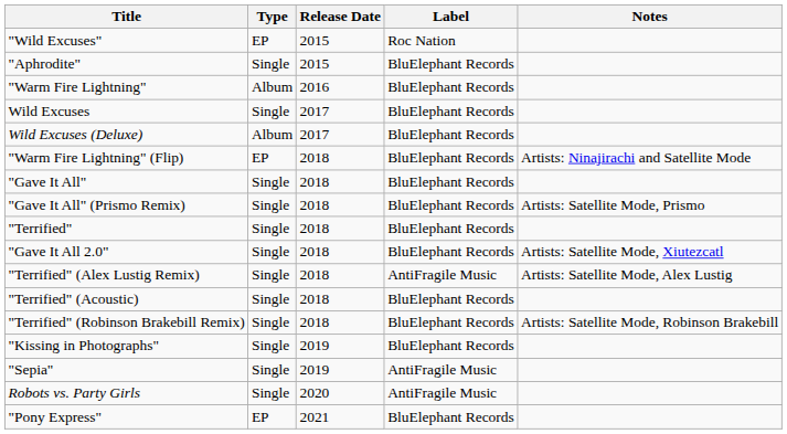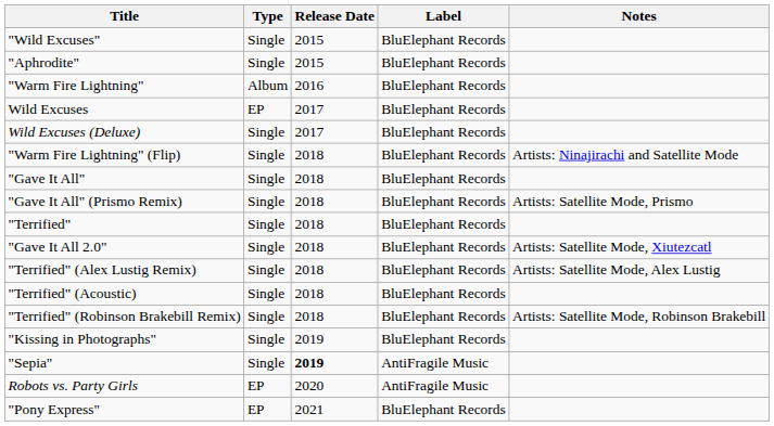 <table class="wikitable">
 <tr>
 <th>Title</th>
 <th>Type</th>
 <th>Release Date</th>
 <th>Label</th>
 <th>Notes</th>
 </tr>
 <tr>
 <td>"Wild Excuses"</td>
-<td>EP</td>
+<td>Single</td>
 <td>2015</td>
-<td>Roc Nation</td>
+<td>BluElephant Records</td>
 <td></td>
 </tr>
 <tr>
 <td>"Aphrodite"</td>
 <td>Single</td>
 <td>2015</td>
 <td>BluElephant Records</td>
 <td></td>
 </tr>
 <tr>
 <td>"Warm Fire Lightning"</td>
 <td>Album</td>
 <td>2016</td>
 <td>BluElephant Records</td>
 <td></td>
 </tr>
 <tr>
 <td>Wild Excuses</td>
+<td>EP</td>
+<td>2017</td>
+<td>BluElephant Records</td>
+<td></td>
+</tr>
+<tr>
+<td><em>Wild Excuses (Deluxe)</em></td>
 <td>Single</td>
 <td>2017</td>
 <td>BluElephant Records</td>
 <td></td>
 </tr>
 <tr>
-<td><em>Wild Excuses (Deluxe)</em></td>
-<td>Album</td>
-<td>2017</td>
-<td>BluElephant Records</td>
-<td></td>
-</tr>
-<tr>
 <td>"Warm Fire Lightning" (Flip)</td>
-<td>EP</td>
+<td>Single</td>
 <td>2018</td>
 <td>BluElephant Records</td>
 <td>Artists: <a href='#'>Ninajirachi</a> and Satellite Mode</td>
 </tr>
 <tr>
 <td>"Gave It All"</td>
 <td>Single</td>
 <td>2018</td>
 <td>BluElephant Records</td>
 <td></td>
 </tr>
 <tr>
 <td>"Gave It All" (Prismo Remix)</td>
 <td>Single</td>
 <td>2018</td>
 <td>BluElephant Records</td>
 <td>Artists: Satellite Mode, Prismo</td>
 </tr>
 <tr>
 <td>"Terrified"</td>
 <td>Single</td>
 <td>2018</td>
 <td>BluElephant Records</td>
 <td></td>
 </tr>
 <tr>
 <td>"Gave It All 2.0"</td>
 <td>Single</td>
 <td>2018</td>
 <td>BluElephant Records</td>
 <td>Artists: Satellite Mode, <a href='#'>Xiutezcatl</a></td>
 </tr>
 <tr>
 <td>"Terrified" (Alex Lustig Remix)</td>
 <td>Single</td>
 <td>2018</td>
-<td>AntiFragile Music</td>
+<td>BluElephant Records</td>
 <td>Artists: Satellite Mode, Alex Lustig</td>
 </tr>
 <tr>
 <td>"Terrified" (Acoustic)</td>
 <td>Single</td>
 <td>2018</td>
 <td>BluElephant Records</td>
 <td></td>
 </tr>
 <tr>
 <td>"Terrified" (Robinson Brakebill Remix)</td>
 <td>Single</td>
 <td>2018</td>
 <td>BluElephant Records</td>
 <td>Artists: Satellite Mode, Robinson Brakebill</td>
 </tr>
 <tr>
 <td>"Kissing in Photographs"</td>
 <td>Single</td>
 <td>2019</td>
 <td>BluElephant Records</td>
 <td></td>
 </tr>
 <tr>
 <td>"Sepia"</td>
 <td>Single</td>
-<td>2019</td>
+<td><strong>2019</strong></td>
 <td>AntiFragile Music</td>
 <td></td>
 </tr>
 <tr>
 <td><em>Robots vs. Party Girls</em></td>
-<td>Single</td>
+<td>EP</td>
 <td>2020</td>
 <td>AntiFragile Music</td>
 <td></td>
 </tr>
 <tr>
 <td>"Pony Express"</td>
 <td>EP</td>
 <td>2021</td>
 <td>BluElephant Records</td>
 <td></td>
 </tr>
 </table>
